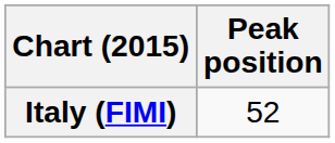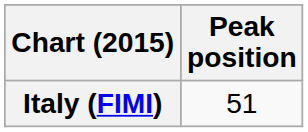 <table class="wikitable plainrowheaders sortable" style="text-align:center;">
 <tr>
 <th scope="col">Chart (2015)</th>
 <th scope="col">Peak<br>position</th>
 </tr>
 <tr>
 <th scope="row">Italy (<a href='#'>FIMI</a>)</th>
-<td>52</td>
+<td>51</td>
 </tr>
 </table>
